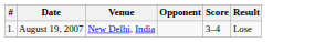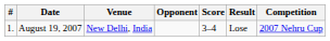 <table class="wikitable" style="font-size:90%">
 <tr>
 <th>#</th>
 <th>Date</th>
 <th>Venue</th>
 <th>Opponent</th>
 <th>Score</th>
 <th>Result</th>
+<th>Competition</th>
 </tr>
 <tr>
 <td>1.</td>
 <td>August 19, 2007</td>
 <td><a href='#'>New Delhi</a>, <a href='#'>India</a></td>
 <td></td>
 <td>3–4</td>
 <td>Lose</td>
+<td><a href='#'>2007 Nehru Cup</a></td>
 </tr>
 </table>
